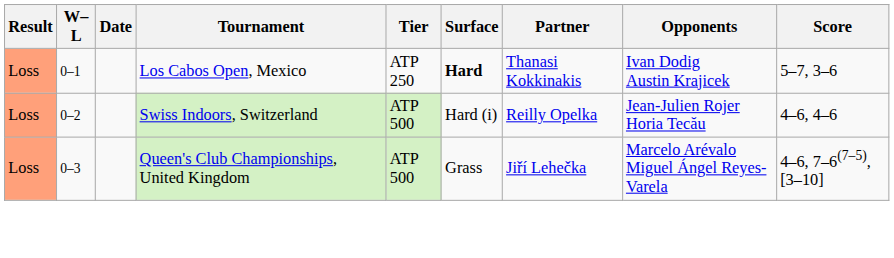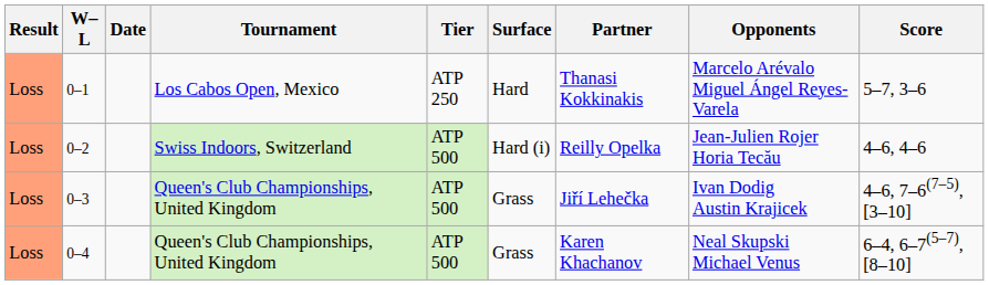 <table class="sortable wikitable">
 <tr>
 <th>Result</th>
 <th class="unsortable">W–L</th>
 <th>Date</th>
 <th>Tournament</th>
 <th>Tier</th>
 <th>Surface</th>
 <th>Partner</th>
 <th>Opponents</th>
 <th class="unsortable">Score</th>
 </tr>
 <tr>
 <td style=background:#ffa07a>Loss</td>
 <td><small>0–1</small></td>
 <td><a href='#'></a></td>
 <td><a href='#'>Los Cabos Open</a>, Mexico</td>
 <td>ATP 250</td>
-<td><strong>Hard</strong></td>
+<td>Hard</td>
 <td> <a href='#'>Thanasi Kokkinakis</a></td>
-<td> <a href='#'>Ivan Dodig</a><br> <a href='#'>Austin Krajicek</a></td>
+<td> <a href='#'>Marcelo Arévalo</a><br> <a href='#'>Miguel Ángel Reyes-Varela</a></td>
 <td>5–7, 3–6</td>
 </tr>
 <tr>
 <td style=background:#ffa07a>Loss</td>
 <td><small>0–2</small></td>
 <td><a href='#'></a></td>
 <td style=background:#d4f1c5><a href='#'>Swiss Indoors</a>, Switzerland</td>
 <td style=background:#d4f1c5>ATP 500</td>
 <td>Hard (i)</td>
 <td> <a href='#'>Reilly Opelka</a></td>
 <td> <a href='#'>Jean-Julien Rojer</a><br> <a href='#'>Horia Tecău</a></td>
 <td>4–6, 4–6</td>
 </tr>
 <tr>
 <td style=background:#ffa07a>Loss</td>
 <td><small>0–3</small></td>
 <td><a href='#'></a></td>
 <td style=background:#d4f1c5><a href='#'>Queen's Club Championships</a>, United Kingdom</td>
 <td style=background:#d4f1c5>ATP 500</td>
 <td>Grass</td>
 <td> <a href='#'>Jiří Lehečka</a></td>
-<td> <a href='#'>Marcelo Arévalo</a><br> <a href='#'>Miguel Ángel Reyes-Varela</a></td>
+<td> <a href='#'>Ivan Dodig</a><br> <a href='#'>Austin Krajicek</a></td>
 <td>4–6, 7–6<sup>(7–5)</sup>, [3–10]</td>
 </tr>
+<tr>
+<td style=background:#ffa07a>Loss</td>
+<td><small>0–4</small></td>
+<td><a href='#'></a></td>
+<td style=background:#d4f1c5>Queen's Club Championships, United Kingdom</td>
+<td style=background:#d4f1c5>ATP 500</td>
+<td>Grass</td>
+<td> <a href='#'>Karen Khachanov</a></td>
+<td> <a href='#'>Neal Skupski</a><br> <a href='#'>Michael Venus</a></td>
+<td>6–4, 6–7<sup>(5–7)</sup>, [8–10]</td>
+</tr>
 </table>
